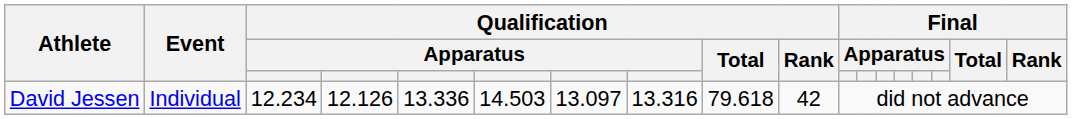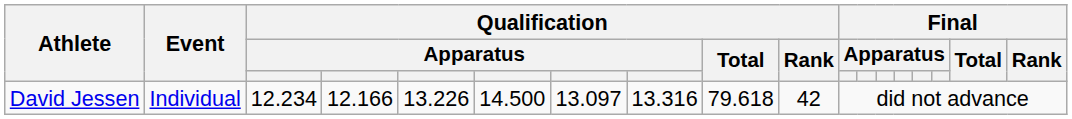 <table class="wikitable" style="font-size:90%">
 <tr>
 <th rowspan=3>Athlete</th>
 <th rowspan=3>Event</th>
 <th colspan =8>Qualification</th>
 <th colspan =8>Final</th>
 </tr>
 <tr style="font-size:95%">
 <th colspan=6>Apparatus</th>
 <th rowspan=2>Total</th>
 <th rowspan=2>Rank</th>
 <th colspan=6>Apparatus</th>
 <th rowspan=2>Total</th>
 <th rowspan=2>Rank</th>
 </tr>
 <tr style="font-size:95%">
 <th></th>
 <th></th>
 <th></th>
 <th></th>
 <th></th>
 <th></th>
 <th></th>
 <th></th>
 <th></th>
 <th></th>
 <th></th>
 <th></th>
 </tr>
 <tr align=center>
 <td align=left><a href='#'>David Jessen</a></td>
 <td align=left><a href='#'>Individual</a></td>
 <td>12.234</td>
-<td>12.126</td>
-<td>13.336</td>
-<td>14.503</td>
+<td>12.166</td>
+<td>13.226</td>
+<td>14.500</td>
 <td>13.097</td>
 <td>13.316</td>
 <td>79.618</td>
 <td>42</td>
 <td colspan=8>did not advance</td>
 </tr>
 </table>
